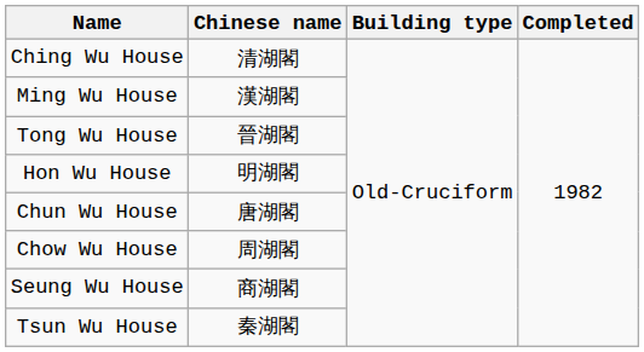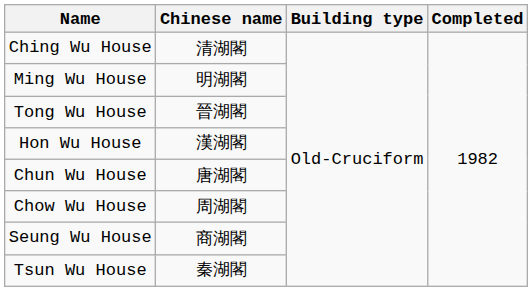 <table class="wikitable" style="text-align: center">
 <tr>
 <th>Name</th>
 <th>Chinese name</th>
 <th>Building type</th>
 <th>Completed</th>
 </tr>
 <tr>
 <td>Ching Wu House</td>
 <td>清湖閣</td>
 <td rowspan="8">Old-Cruciform</td>
 <td rowspan="8">1982</td>
 </tr>
 <tr>
 <td>Ming Wu House</td>
-<td>漢湖閣</td>
+<td>明湖閣</td>
 </tr>
 <tr>
 <td>Tong Wu House</td>
 <td>晉湖閣</td>
 </tr>
 <tr>
 <td>Hon Wu House</td>
-<td>明湖閣</td>
+<td>漢湖閣</td>
 </tr>
 <tr>
 <td>Chun Wu House</td>
 <td>唐湖閣</td>
 </tr>
 <tr>
 <td>Chow Wu House</td>
 <td>周湖閣</td>
 </tr>
 <tr>
 <td>Seung Wu House</td>
 <td>商湖閣</td>
 </tr>
 <tr>
 <td>Tsun Wu House</td>
 <td>秦湖閣</td>
 </tr>
 </table>
